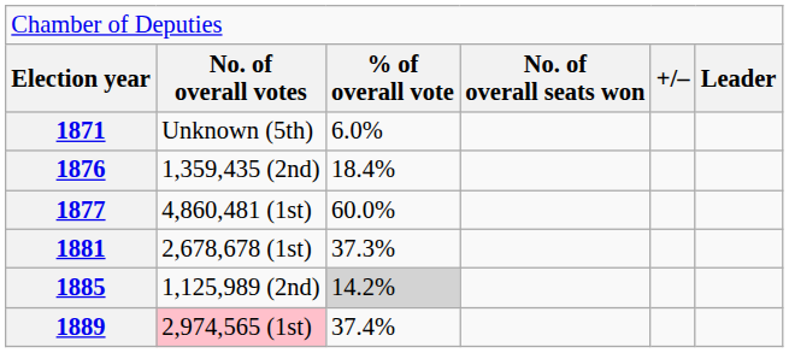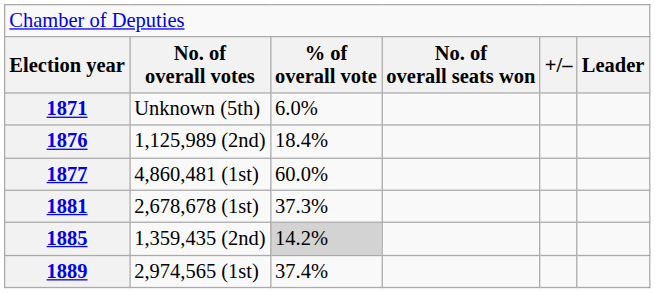 <table class=wikitable>
 <tr>
 <td colspan=6><a href='#'>Chamber of Deputies</a></td>
 </tr>
 <tr>
 <th>Election year</th>
 <th>No. of<br>overall votes</th>
 <th>% of<br>overall vote</th>
 <th>No. of<br>overall seats won</th>
 <th>+/–</th>
 <th>Leader</th>
 </tr>
 <tr>
 <th><a href='#'>1871</a></th>
 <td>Unknown (5th)</td>
 <td>6.0%</td>
 <td></td>
 <td></td>
 <td></td>
 </tr>
 <tr>
 <th><a href='#'>1876</a></th>
-<td>1,359,435 (2nd)</td>
+<td>1,125,989 (2nd)</td>
 <td>18.4%</td>
 <td></td>
 <td></td>
 <td></td>
 </tr>
 <tr>
 <th><a href='#'>1877</a></th>
 <td>4,860,481 (1st)</td>
 <td>60.0%</td>
 <td></td>
 <td></td>
 <td></td>
 </tr>
 <tr>
 <th><a href='#'>1881</a></th>
 <td>2,678,678 (1st)</td>
 <td>37.3%</td>
 <td></td>
 <td></td>
 <td></td>
 </tr>
 <tr>
 <th><a href='#'>1885</a></th>
-<td>1,125,989 (2nd)</td>
+<td>1,359,435 (2nd)</td>
 <td style="background: lightgrey;">14.2%</td>
 <td></td>
 <td></td>
 <td></td>
 </tr>
 <tr>
 <th><a href='#'>1889</a></th>
-<td style="background: pink;">2,974,565 (1st)</td>
+<td>2,974,565 (1st)</td>
 <td>37.4%</td>
 <td></td>
 <td></td>
 <td></td>
 </tr>
 </table>
